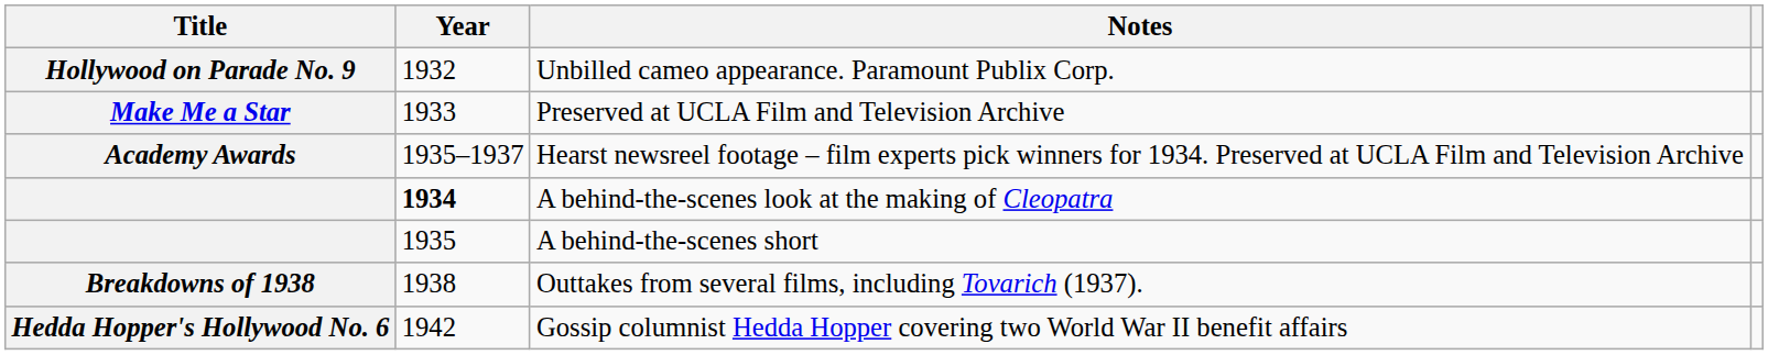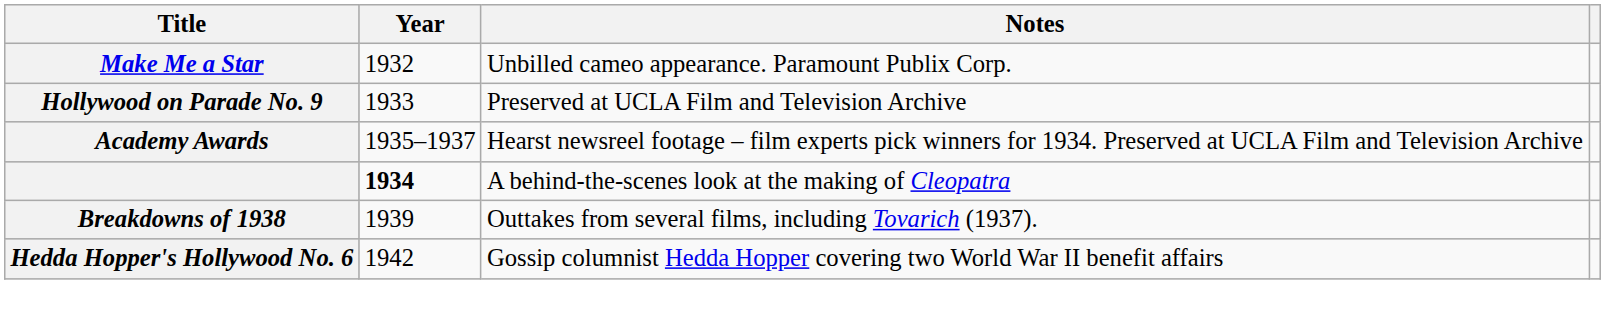 <table class="wikitable sortable plainrowheaders">
 <tr>
 <th scope="col">Title</th>
 <th scope="col">Year</th>
 <th scope="col" class="unsortable">Notes</th>
 <th scope="col" class="unsortable"></th>
 </tr>
 <tr>
-<th scope="row"><em>Hollywood on Parade No. 9</em></th>
+<th scope="row"><em><a href='#'>Make Me a Star</a></em></th>
 <td>1932</td>
 <td>Unbilled cameo appearance. Paramount Publix Corp.</td>
 <td align="center"></td>
 </tr>
 <tr>
-<th scope="row"><em><a href='#'>Make Me a Star</a></em></th>
+<th scope="row"><em>Hollywood on Parade No. 9</em></th>
 <td>1933</td>
 <td>Preserved at UCLA Film and Television Archive</td>
 <td align="center"></td>
 </tr>
 <tr>
 <th scope="row"><em>Academy Awards</em></th>
 <td>1935–1937</td>
 <td>Hearst newsreel footage – film experts pick winners for 1934. Preserved at UCLA Film and Television Archive</td>
 <td align="center"></td>
 </tr>
 <tr>
 <th scope="row"></th>
 <td><strong>1934</strong></td>
 <td>A behind-the-scenes look at the making of <em><a href='#'>Cleopatra</a></em></td>
 <td align="center"></td>
 </tr>
 <tr>
-<th scope="row"></th>
-<td>1935</td>
-<td>A behind-the-scenes short</td>
-<td align="center"></td>
-</tr>
-<tr>
 <th scope="row"><em>Breakdowns of 1938</em></th>
-<td>1938</td>
+<td>1939</td>
 <td>Outtakes from several films, including <em><a href='#'>Tovarich</a></em> (1937).</td>
 <td align="center"></td>
 </tr>
 <tr>
 <th scope="row"><em>Hedda Hopper's Hollywood No. 6</em></th>
 <td>1942</td>
 <td>Gossip columnist <a href='#'>Hedda Hopper</a> covering two World War II benefit affairs</td>
 <td align="center"></td>
 </tr>
 </table>
